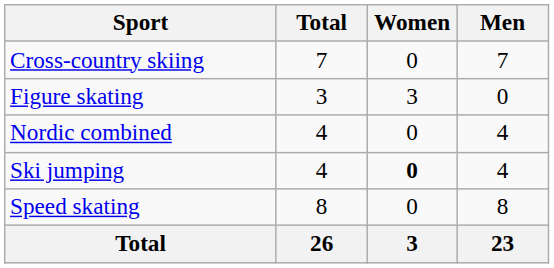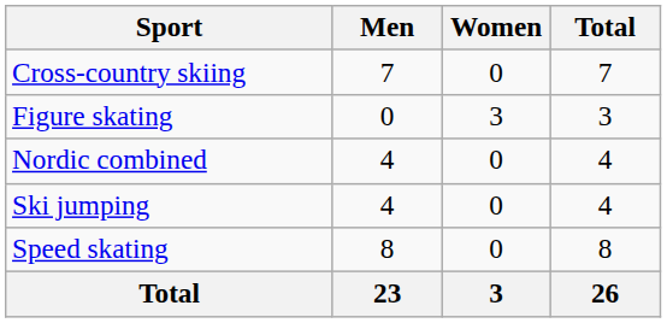 <table class="wikitable sortable" style="text-align:center;">
 <tr>
 <th width=180>Sport</th>
+<th width=55>Men</th>
+<th width=55>Women</th>
 <th width=55>Total</th>
-<th width=55>Women</th>
-<th width=55>Men</th>
 </tr>
 <tr>
 <td align=left><a href='#'>Cross-country skiing</a></td>
 <td>7</td>
 <td>0</td>
 <td>7</td>
 </tr>
 <tr>
 <td align=left><a href='#'>Figure skating</a></td>
+<td>0</td>
 <td>3</td>
 <td>3</td>
-<td>0</td>
 </tr>
 <tr>
 <td align=left><a href='#'>Nordic combined</a></td>
 <td>4</td>
 <td>0</td>
 <td>4</td>
 </tr>
 <tr>
 <td align=left><a href='#'>Ski jumping</a></td>
 <td>4</td>
-<td><strong>0</strong></td>
+<td>0</td>
 <td>4</td>
 </tr>
 <tr>
 <td align=left><a href='#'>Speed skating</a></td>
 <td>8</td>
 <td>0</td>
 <td>8</td>
 </tr>
 <tr>
 <th>Total</th>
+<th>23</th>
+<th>3</th>
 <th>26</th>
-<th>3</th>
-<th>23</th>
 </tr>
 </table>
